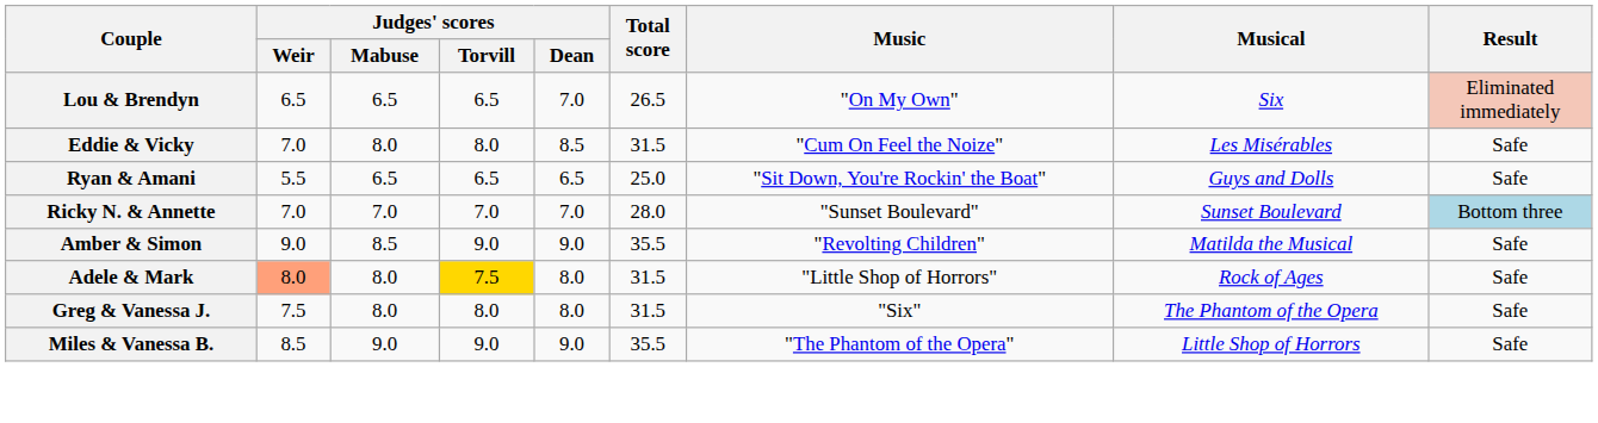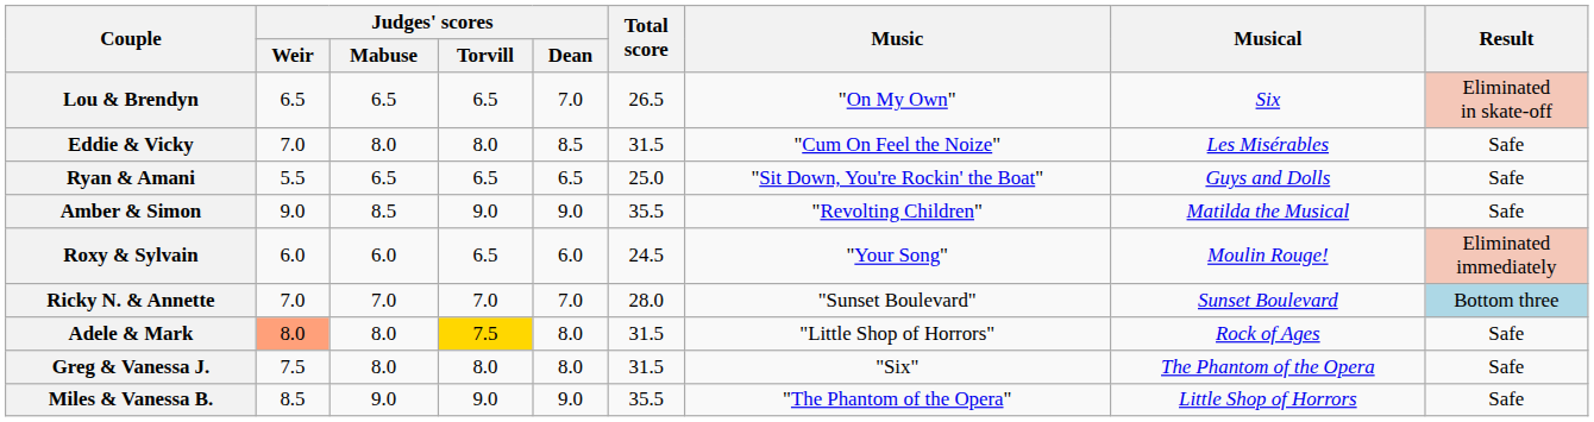 <table class="wikitable sortable" style="text-align:center; font-size:90%; width:90%">
 <tr>
 <th scope="col" rowspan=2>Couple</th>
 <th scope="col" colspan=4 class="unsortable">Judges' scores</th>
 <th scope="col" rowspan=2>Total<br>score</th>
 <th scope="col" rowspan=2 class="unsortable">Music</th>
 <th scope="col" rowspan=2 class="unsortable">Musical</th>
 <th scope="col" rowspan=2 class="unsortable">Result</th>
 </tr>
 <tr>
 <th class="unsortable">Weir</th>
 <th class="unsortable">Mabuse</th>
 <th class="unsortable">Torvill</th>
 <th class="unsortable">Dean</th>
 </tr>
 <tr>
 <th scope="row">Lou & Brendyn</th>
 <td>6.5</td>
 <td>6.5</td>
 <td>6.5</td>
 <td>7.0</td>
 <td>26.5</td>
 <td>"<a href='#'>On My Own</a>"</td>
 <td><em><a href='#'>Six</a></em></td>
-<td bgcolor="f4c7b8">Eliminated<br>immediately</td>
+<td bgcolor="f4c7b8">Eliminated<br>in skate-off</td>
 </tr>
 <tr>
 <th scope="row">Eddie & Vicky</th>
 <td>7.0</td>
 <td>8.0</td>
 <td>8.0</td>
 <td>8.5</td>
 <td>31.5</td>
 <td>"<a href='#'>Cum On Feel the Noize</a>"</td>
 <td><em><a href='#'>Les Misérables</a></em></td>
 <td>Safe</td>
 </tr>
 <tr>
 <th scope="row">Ryan & Amani</th>
 <td>5.5</td>
 <td>6.5</td>
 <td>6.5</td>
 <td>6.5</td>
 <td>25.0</td>
 <td>"<a href='#'>Sit Down, You're Rockin' the Boat</a>"</td>
 <td><em><a href='#'>Guys and Dolls</a></em></td>
 <td>Safe</td>
 </tr>
 <tr>
+<th scope="row">Amber & Simon</th>
+<td>9.0</td>
+<td>8.5</td>
+<td>9.0</td>
+<td>9.0</td>
+<td>35.5</td>
+<td>"<a href='#'>Revolting Children</a>"</td>
+<td><em><a href='#'>Matilda the Musical</a></em></td>
+<td>Safe</td>
+</tr>
+<tr>
+<th scope="row">Roxy & Sylvain</th>
+<td>6.0</td>
+<td>6.0</td>
+<td>6.5</td>
+<td>6.0</td>
+<td>24.5</td>
+<td>"<a href='#'>Your Song</a>"</td>
+<td><em><a href='#'>Moulin Rouge!</a></em></td>
+<td bgcolor="f4c7b8">Eliminated<br>immediately</td>
+</tr>
+<tr>
 <th scope="row">Ricky N. & Annette</th>
 <td>7.0</td>
 <td>7.0</td>
 <td>7.0</td>
 <td>7.0</td>
 <td>28.0</td>
 <td>"Sunset Boulevard"</td>
 <td><em><a href='#'>Sunset Boulevard</a></em></td>
 <td bgcolor="lightblue">Bottom three</td>
-</tr>
-<tr>
-<th scope="row">Amber & Simon</th>
-<td>9.0</td>
-<td>8.5</td>
-<td>9.0</td>
-<td>9.0</td>
-<td>35.5</td>
-<td>"<a href='#'>Revolting Children</a>"</td>
-<td><em><a href='#'>Matilda the Musical</a></em></td>
-<td>Safe</td>
 </tr>
 <tr>
 <th scope="row">Adele & Mark</th>
 <td style="background: lightsalmon;">8.0</td>
 <td>8.0</td>
 <td style="background: gold;">7.5</td>
 <td>8.0</td>
 <td>31.5</td>
 <td>"Little Shop of Horrors"</td>
 <td><em><a href='#'>Rock of Ages</a></em></td>
 <td>Safe</td>
 </tr>
 <tr>
 <th scope="row">Greg & Vanessa J.</th>
 <td>7.5</td>
 <td>8.0</td>
 <td>8.0</td>
 <td>8.0</td>
 <td>31.5</td>
 <td>"Six"</td>
 <td><em><a href='#'>The Phantom of the Opera</a></em></td>
 <td>Safe</td>
 </tr>
 <tr>
 <th scope="row">Miles & Vanessa B.</th>
 <td>8.5</td>
 <td>9.0</td>
 <td>9.0</td>
 <td>9.0</td>
 <td>35.5</td>
 <td>"<a href='#'>The Phantom of the Opera</a>"</td>
 <td><em><a href='#'>Little Shop of Horrors</a></em></td>
 <td>Safe</td>
 </tr>
 </table>
